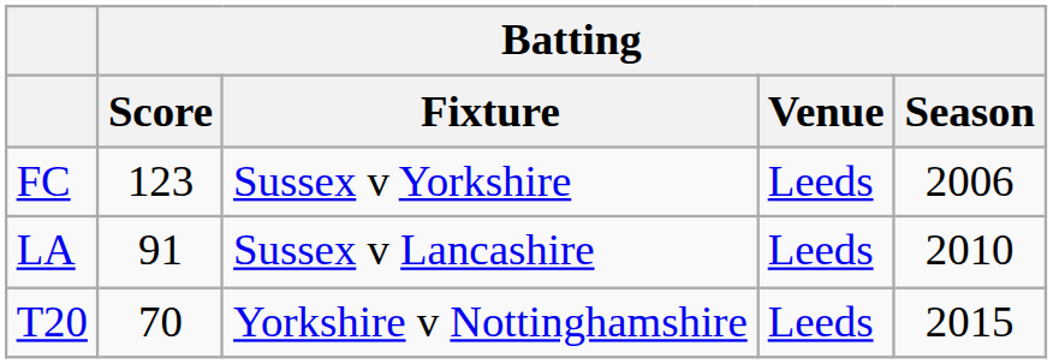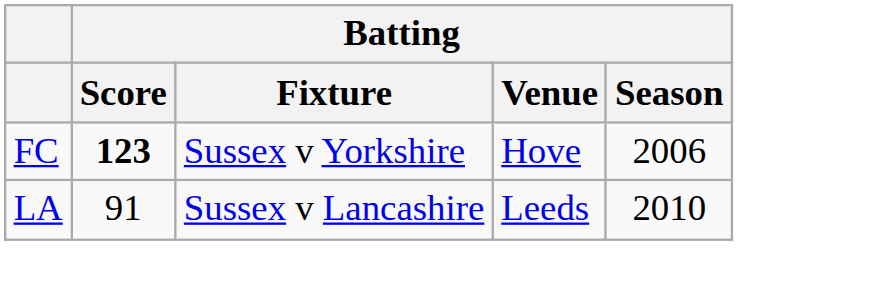 <table class=wikitable>
 <tr>
 <th rowspan="1"></th>
 <th colspan="4" rowspan="1">Batting</th>
 </tr>
 <tr>
 <th></th>
 <th>Score</th>
 <th>Fixture</th>
 <th>Venue</th>
 <th>Season</th>
 </tr>
 <tr>
 <td><a href='#'>FC</a></td>
-<td align="center">123</td>
+<td align="center"><strong>123</strong></td>
 <td><a href='#'>Sussex</a> v <a href='#'>Yorkshire</a></td>
-<td><a href='#'>Leeds</a></td>
+<td><a href='#'>Hove</a></td>
 <td align="center">2006</td>
 </tr>
 <tr>
 <td><a href='#'>LA</a></td>
 <td align="center">91</td>
 <td><a href='#'>Sussex</a> v <a href='#'>Lancashire</a></td>
 <td><a href='#'>Leeds</a></td>
 <td align="center">2010</td>
 </tr>
-<tr>
-<td><a href='#'>T20</a></td>
-<td align="center">70</td>
-<td><a href='#'>Yorkshire</a> v <a href='#'>Nottinghamshire</a></td>
-<td><a href='#'>Leeds</a></td>
-<td align="center">2015</td>
-</tr>
 </table>
